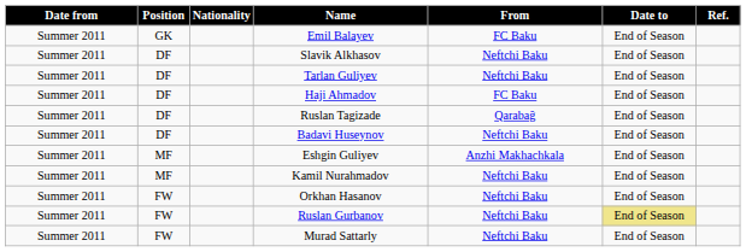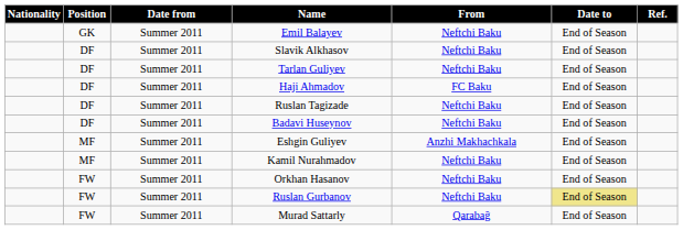 <table class="wikitable" style="text-align:center; font-size:90%; ">
 <tr>
+<th style="background:#000000; color:#FFFFFF; width:55px;">Nationality</th>
+<th style="background:#000000; color:#FFFFFF; width:55px;">Position</th>
 <th style="background:#000000; color:#FFFFFF; width:150px;">Date from</th>
-<th style="background:#000000; color:#FFFFFF; width:55px;">Position</th>
-<th style="background:#000000; color:#FFFFFF; width:55px;">Nationality</th>
 <th style="background:#000000; color:#FFFFFF; width:200px;">Name</th>
 <th style="background:#000000; color:#FFFFFF; width:200px;">From</th>
 <th style="background:#000000; color:#FFFFFF; width:105px;">Date to</th>
 <th style="background:#000000; color:#FFFFFF; width:45px;">Ref.</th>
 </tr>
 <tr>
+<td></td>
+<td>GK</td>
 <td>Summer 2011</td>
-<td>GK</td>
-<td></td>
 <td><a href='#'>Emil Balayev</a></td>
-<td><a href='#'>FC Baku</a></td>
+<td><a href='#'>Neftchi Baku</a></td>
 <td>End of Season</td>
 <td></td>
 </tr>
 <tr>
+<td></td>
+<td>DF</td>
 <td>Summer 2011</td>
-<td>DF</td>
-<td></td>
 <td>Slavik Alkhasov</td>
 <td><a href='#'>Neftchi Baku</a></td>
 <td>End of Season</td>
 <td></td>
 </tr>
 <tr>
+<td></td>
+<td>DF</td>
 <td>Summer 2011</td>
-<td>DF</td>
-<td></td>
 <td><a href='#'>Tarlan Guliyev</a></td>
 <td><a href='#'>Neftchi Baku</a></td>
 <td>End of Season</td>
 <td></td>
 </tr>
 <tr>
+<td></td>
+<td>DF</td>
 <td>Summer 2011</td>
-<td>DF</td>
-<td></td>
 <td><a href='#'>Haji Ahmadov</a></td>
 <td><a href='#'>FC Baku</a></td>
 <td>End of Season</td>
 <td></td>
 </tr>
 <tr>
+<td></td>
+<td>DF</td>
 <td>Summer 2011</td>
-<td>DF</td>
-<td></td>
 <td>Ruslan Tagizade</td>
-<td><a href='#'>Qarabağ</a></td>
+<td><a href='#'>Neftchi Baku</a></td>
 <td>End of Season</td>
 <td></td>
 </tr>
 <tr>
+<td></td>
+<td>DF</td>
 <td>Summer 2011</td>
-<td>DF</td>
-<td></td>
 <td><a href='#'>Badavi Huseynov</a></td>
 <td><a href='#'>Neftchi Baku</a></td>
 <td>End of Season</td>
 <td></td>
 </tr>
 <tr>
+<td></td>
+<td>MF</td>
 <td>Summer 2011</td>
-<td>MF</td>
-<td></td>
 <td>Eshgin Guliyev</td>
 <td><a href='#'>Anzhi Makhachkala</a></td>
 <td>End of Season</td>
 <td></td>
 </tr>
 <tr>
+<td></td>
+<td>MF</td>
 <td>Summer 2011</td>
-<td>MF</td>
-<td></td>
 <td>Kamil Nurahmadov</td>
 <td><a href='#'>Neftchi Baku</a></td>
 <td>End of Season</td>
 <td></td>
 </tr>
 <tr>
+<td></td>
+<td>FW</td>
 <td>Summer 2011</td>
-<td>FW</td>
-<td></td>
 <td>Orkhan Hasanov</td>
 <td><a href='#'>Neftchi Baku</a></td>
 <td>End of Season</td>
 <td></td>
 </tr>
 <tr>
+<td></td>
+<td>FW</td>
 <td>Summer 2011</td>
-<td>FW</td>
-<td></td>
 <td><a href='#'>Ruslan Gurbanov</a></td>
 <td><a href='#'>Neftchi Baku</a></td>
 <td style="background: khaki;">End of Season</td>
 <td></td>
 </tr>
 <tr>
+<td></td>
+<td>FW</td>
 <td>Summer 2011</td>
-<td>FW</td>
-<td></td>
 <td>Murad Sattarly</td>
-<td><a href='#'>Neftchi Baku</a></td>
+<td><a href='#'>Qarabağ</a></td>
 <td>End of Season</td>
 <td></td>
 </tr>
 </table>
